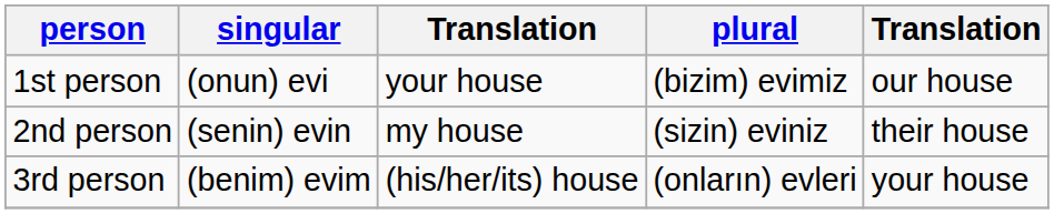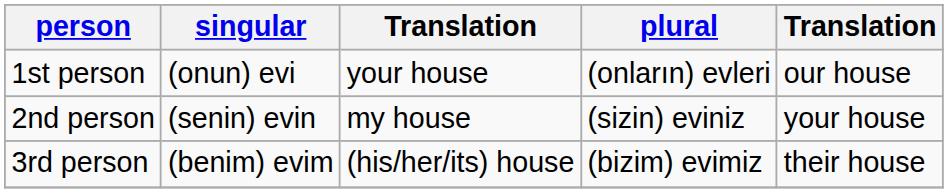 <table class="wikitable">
 <tr>
 <th><a href='#'>person</a></th>
 <th><a href='#'>singular</a></th>
 <th>Translation</th>
 <th><a href='#'>plural</a></th>
 <th>Translation</th>
 </tr>
 <tr>
 <td>1st person</td>
 <td>(onun) evi</td>
 <td>your house</td>
-<td rowspan="1">(bizim) evimiz</td>
+<td rowspan="1">(onların) evleri</td>
 <td>our house</td>
 </tr>
 <tr>
 <td>2nd person</td>
 <td>(senin) evin</td>
 <td>my house</td>
 <td rowspan="1">(sizin) eviniz</td>
-<td>their house</td>
+<td>your house</td>
 </tr>
 <tr>
 <td>3rd person</td>
 <td>(benim) evim</td>
 <td>(his/her/its) house</td>
-<td rowspan="1">(onların) evleri</td>
-<td>your house</td>
+<td rowspan="1">(bizim) evimiz</td>
+<td>their house</td>
 </tr>
 <tr>
 </tr>
 </table>
